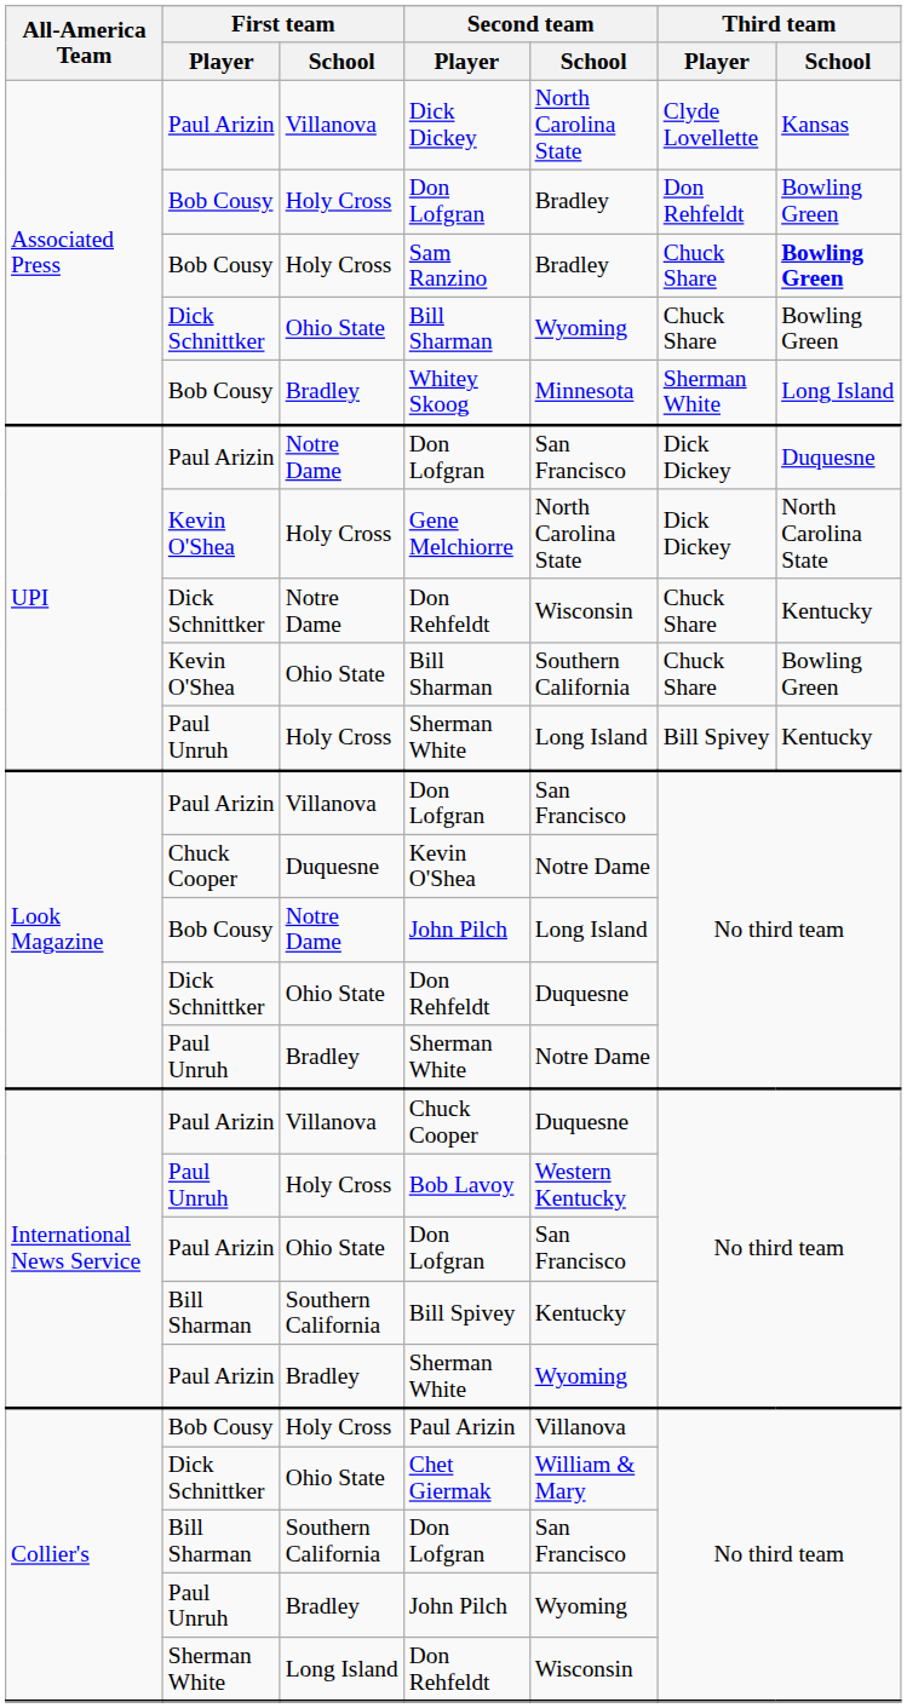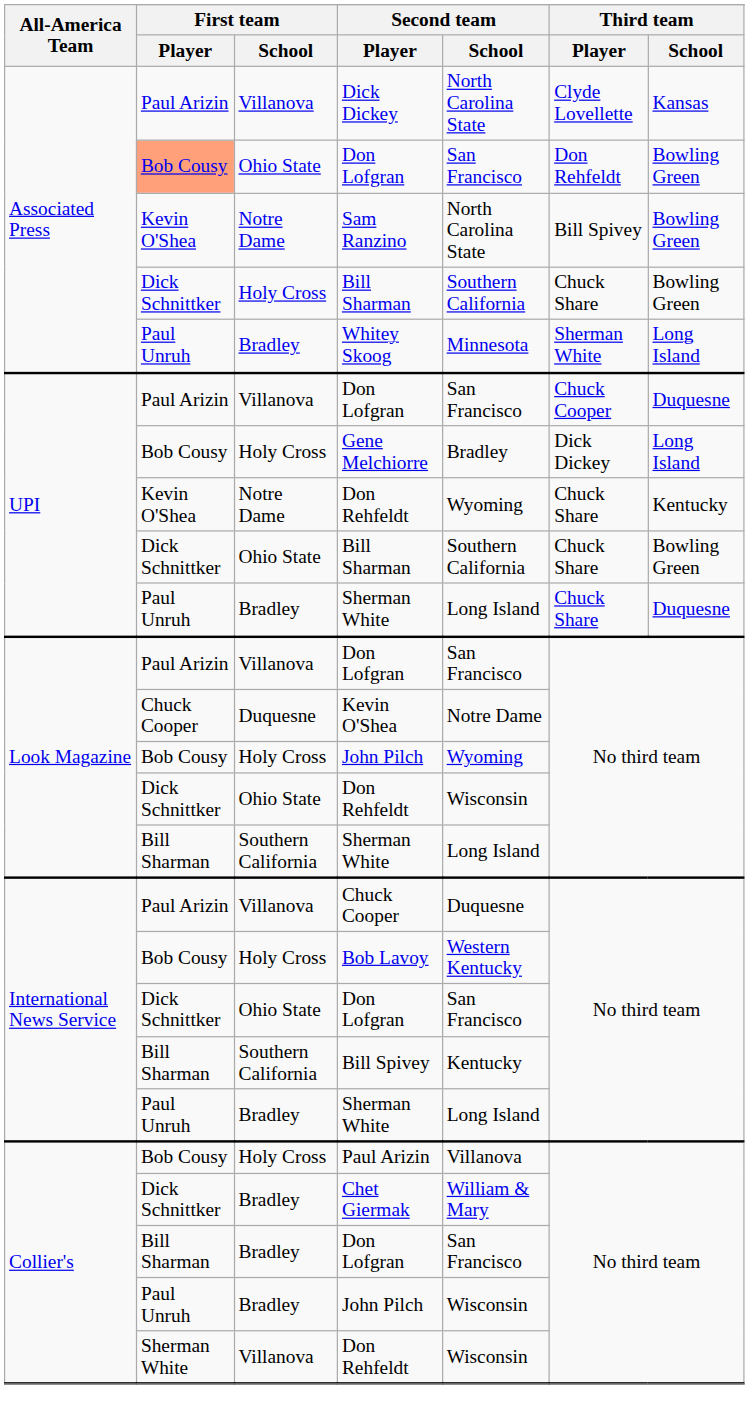 <table class="wikitable" style="width:98%;">
 <tr>
 <th rowspan=3>All-America Team</th>
 </tr>
 <tr>
 <th colspan=2>First team</th>
 <th colspan=2>Second team</th>
 <th colspan=2>Third team</th>
 </tr>
 <tr>
 <th>Player</th>
 <th>School</th>
 <th>Player</th>
 <th>School</th>
 <th>Player</th>
 <th>School</th>
 </tr>
 <tr>
 <td rowspan=5><a href='#'>Associated Press</a></td>
 <td><a href='#'>Paul Arizin</a></td>
 <td><a href='#'>Villanova</a></td>
 <td><a href='#'>Dick Dickey</a></td>
 <td><a href='#'>North Carolina State</a></td>
 <td><a href='#'>Clyde Lovellette</a></td>
 <td><a href='#'>Kansas</a></td>
 </tr>
 <tr>
-<td><a href='#'>Bob Cousy</a></td>
-<td><a href='#'>Holy Cross</a></td>
+<td style="background: lightsalmon;"><a href='#'>Bob Cousy</a></td>
+<td><a href='#'>Ohio State</a></td>
 <td><a href='#'>Don Lofgran</a></td>
-<td>Bradley</td>
+<td><a href='#'>San Francisco</a></td>
 <td><a href='#'>Don Rehfeldt</a></td>
 <td><a href='#'>Bowling Green</a></td>
 </tr>
 <tr>
-<td>Bob Cousy</td>
-<td>Holy Cross</td>
+<td><a href='#'>Kevin O'Shea</a></td>
+<td><a href='#'>Notre Dame</a></td>
 <td><a href='#'>Sam Ranzino</a></td>
-<td>Bradley</td>
-<td><a href='#'>Chuck Share</a></td>
-<td><strong><a href='#'>Bowling Green</a></strong></td>
+<td>North Carolina State</td>
+<td>Bill Spivey</td>
+<td><a href='#'>Bowling Green</a></td>
 </tr>
 <tr>
 <td><a href='#'>Dick Schnittker</a></td>
-<td><a href='#'>Ohio State</a></td>
+<td><a href='#'>Holy Cross</a></td>
 <td><a href='#'>Bill Sharman</a></td>
-<td><a href='#'>Wyoming</a></td>
+<td><a href='#'>Southern California</a></td>
 <td>Chuck Share</td>
 <td>Bowling Green</td>
 </tr>
 <tr>
-<td>Bob Cousy</td>
+<td><a href='#'>Paul Unruh</a></td>
 <td><a href='#'>Bradley</a></td>
 <td><a href='#'>Whitey Skoog</a></td>
 <td><a href='#'>Minnesota</a></td>
 <td><a href='#'>Sherman White</a></td>
 <td><a href='#'>Long Island</a></td>
 </tr>
 <tr style = "border-top:2px solid black;">
 <td rowspan=5><a href='#'>UPI</a></td>
 <td>Paul Arizin</td>
-<td><a href='#'>Notre Dame</a></td>
+<td>Villanova</td>
 <td>Don Lofgran</td>
 <td>San Francisco</td>
-<td>Dick Dickey</td>
+<td><a href='#'>Chuck Cooper</a></td>
 <td><a href='#'>Duquesne</a></td>
 </tr>
 <tr>
-<td><a href='#'>Kevin O'Shea</a></td>
+<td>Bob Cousy</td>
 <td>Holy Cross</td>
 <td><a href='#'>Gene Melchiorre</a></td>
-<td>North Carolina State</td>
+<td>Bradley</td>
 <td>Dick Dickey</td>
-<td>North Carolina State</td>
+<td><a href='#'>Long Island</a></td>
 </tr>
 <tr>
-<td>Dick Schnittker</td>
+<td>Kevin O'Shea</td>
 <td>Notre Dame</td>
 <td>Don Rehfeldt</td>
-<td>Wisconsin</td>
+<td>Wyoming</td>
 <td>Chuck Share</td>
 <td>Kentucky</td>
 </tr>
 <tr>
-<td>Kevin O'Shea</td>
+<td>Dick Schnittker</td>
 <td>Ohio State</td>
 <td>Bill Sharman</td>
 <td>Southern California</td>
 <td>Chuck Share</td>
 <td>Bowling Green</td>
 </tr>
 <tr>
 <td>Paul Unruh</td>
-<td>Holy Cross</td>
+<td>Bradley</td>
 <td>Sherman White</td>
 <td>Long Island</td>
-<td>Bill Spivey</td>
-<td>Kentucky</td>
+<td><a href='#'>Chuck Share</a></td>
+<td><a href='#'>Duquesne</a></td>
 </tr>
 <tr style = "border-top:2px solid black;">
 <td rowspan=5><a href='#'>Look Magazine</a></td>
 <td>Paul Arizin</td>
 <td>Villanova</td>
 <td>Don Lofgran</td>
 <td>San Francisco</td>
 <td rowspan=5 colspan=3 align=center>No third team</td>
 </tr>
 <tr>
 <td>Chuck Cooper</td>
 <td>Duquesne</td>
 <td>Kevin O'Shea</td>
 <td>Notre Dame</td>
 </tr>
 <tr>
 <td>Bob Cousy</td>
-<td><a href='#'>Notre Dame</a></td>
+<td>Holy Cross</td>
 <td><a href='#'>John Pilch</a></td>
-<td>Long Island</td>
+<td><a href='#'>Wyoming</a></td>
 </tr>
 <tr>
 <td>Dick Schnittker</td>
 <td>Ohio State</td>
 <td>Don Rehfeldt</td>
-<td>Duquesne</td>
+<td>Wisconsin</td>
 </tr>
 <tr>
-<td>Paul Unruh</td>
-<td>Bradley</td>
+<td>Bill Sharman</td>
+<td>Southern California</td>
 <td>Sherman White</td>
-<td>Notre Dame</td>
+<td>Long Island</td>
 </tr>
 <tr style = "border-top:2px solid black;">
 <td rowspan=5><a href='#'>International News Service</a></td>
 <td>Paul Arizin</td>
 <td>Villanova</td>
 <td>Chuck Cooper</td>
 <td>Duquesne</td>
 <td rowspan=5 colspan=3 align=center>No third team</td>
 </tr>
 <tr>
-<td><a href='#'>Paul Unruh</a></td>
+<td>Bob Cousy</td>
 <td>Holy Cross</td>
 <td><a href='#'>Bob Lavoy</a></td>
 <td><a href='#'>Western Kentucky</a></td>
 </tr>
 <tr>
-<td>Paul Arizin</td>
+<td>Dick Schnittker</td>
 <td>Ohio State</td>
 <td>Don Lofgran</td>
 <td>San Francisco</td>
 </tr>
 <tr>
 <td>Bill Sharman</td>
 <td>Southern California</td>
 <td>Bill Spivey</td>
 <td>Kentucky</td>
 </tr>
 <tr>
-<td>Paul Arizin</td>
+<td>Paul Unruh</td>
 <td>Bradley</td>
 <td>Sherman White</td>
-<td><a href='#'>Wyoming</a></td>
+<td>Long Island</td>
 </tr>
 <tr style = "border-top:2px solid black;">
 <td rowspan=5><a href='#'>Collier's</a></td>
 <td>Bob Cousy</td>
 <td>Holy Cross</td>
 <td>Paul Arizin</td>
 <td>Villanova</td>
 <td rowspan=5 colspan=3 align=center>No third team</td>
 </tr>
 <tr>
 <td>Dick Schnittker</td>
-<td>Ohio State</td>
+<td>Bradley</td>
 <td><a href='#'>Chet Giermak</a></td>
 <td><a href='#'>William & Mary</a></td>
 </tr>
 <tr>
 <td>Bill Sharman</td>
-<td>Southern California</td>
+<td>Bradley</td>
 <td>Don Lofgran</td>
 <td>San Francisco</td>
 </tr>
 <tr>
 <td>Paul Unruh</td>
 <td>Bradley</td>
 <td>John Pilch</td>
-<td>Wyoming</td>
+<td>Wisconsin</td>
 </tr>
 <tr>
 <td>Sherman White</td>
-<td>Long Island</td>
+<td>Villanova</td>
 <td>Don Rehfeldt</td>
 <td>Wisconsin</td>
 </tr>
 <tr style = "border-top:2px solid black;">
 </tr>
 </table>
